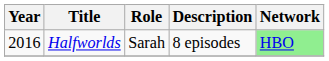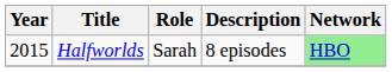 <table class="wikitable sortable">
 <tr>
 <th>Year</th>
 <th>Title</th>
 <th>Role</th>
 <th>Description</th>
 <th>Network</th>
 </tr>
 <tr>
-<td>2016</td>
+<td>2015</td>
 <td><em><a href='#'>Halfworlds</a></em></td>
 <td>Sarah</td>
 <td>8 episodes</td>
 <td style="background: lightgreen;"><a href='#'>HBO</a></td>
 </tr>
 <tr>
 </tr>
 </table>
